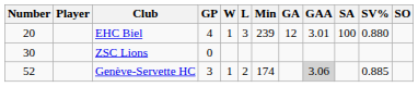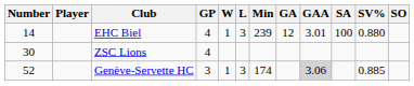 <table class="wikitable sortable" style="text-align: center;">
 <tr>
 <th scope="col">Number</th>
 <th scope="col">Player</th>
 <th scope="col">Club</th>
 <th scope="col">GP</th>
 <th scope="col">W</th>
 <th scope="col">L</th>
 <th scope="col">Min</th>
 <th scope="col">GA</th>
 <th scope="col">GAA</th>
 <th scope="col">SA</th>
 <th scope="col">SV%</th>
 <th scope="col">SO</th>
 </tr>
 <tr>
-<td>20</td>
+<td>14</td>
 <td scope="row" align=left></td>
 <td align=left><a href='#'>EHC Biel</a></td>
 <td>4</td>
 <td>1</td>
 <td>3</td>
 <td>239</td>
 <td>12</td>
 <td>3.01</td>
 <td>100</td>
 <td>0.880</td>
 <td></td>
 </tr>
 <tr>
 <td>30</td>
 <td scope="row" align=left></td>
 <td align=left><a href='#'>ZSC Lions</a></td>
-<td>0</td>
+<td>4</td>
 <td></td>
 <td></td>
 <td></td>
 <td></td>
 <td></td>
 <td></td>
 <td></td>
 <td></td>
 </tr>
 <tr>
 <td>52</td>
 <td scope="row" align=left></td>
 <td align=left><a href='#'>Genève-Servette HC</a></td>
 <td>3</td>
 <td>1</td>
-<td>2</td>
+<td>3</td>
 <td>174</td>
 <td></td>
 <td style="background: lightgrey;">3.06</td>
 <td></td>
 <td>0.885</td>
 <td></td>
 </tr>
 </table>
